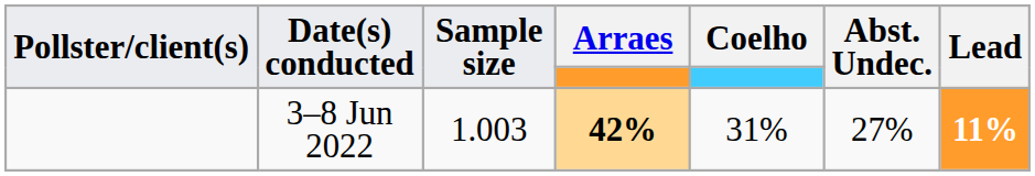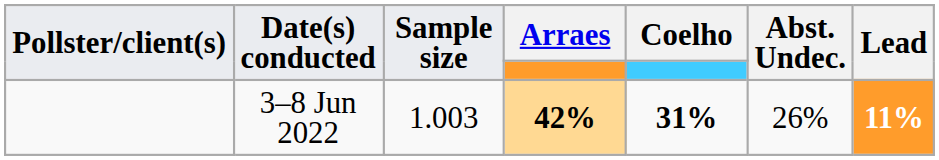 <table class="wikitable sortable" style="text-align:center;font-size:90%;line-height:14px;">
 <tr>
 <td rowspan="2" class="unsortable" style="width:50px;background:#eaecf0;"><strong>Pollster/client(s)</strong></td>
 <td rowspan="2" class="unsortable" style="width:50px;background:#eaecf0;"><strong>Date(s) <br>conducted</strong></td>
 <td rowspan="2" class="unsortable" style="width:50px;background:#eaecf0;"><strong>Sample<br>size</strong></td>
 <th class="unsortable" style="width:50px;"><a href='#'>Arraes</a><br></th>
 <th class="unsortable" style="width:50px;"><strong>Coelho</strong><br></th>
 <th rowspan="2" class="unsortable">Abst.<br>Undec.</th>
 <th rowspan="2" data-sort-type="number">Lead</th>
 </tr>
 <tr>
 <th data-sort-type="number" class="sortable" style="background:#FF9C2B;"></th>
 <th data-sort-type="number" class="sortable" style="background:#40ccff;"></th>
 </tr>
 <tr>
 <td></td>
 <td>3–8 Jun 2022</td>
 <td>1.003</td>
 <td style="background:#ffd993;"><strong>42%</strong></td>
-<td>31%</td>
-<td>27%</td>
+<td><strong>31%</strong></td>
+<td>26%</td>
 <td style="background:#FF9C2B;color:#FFFFFF;"><strong>11%</strong></td>
 </tr>
 </table>
